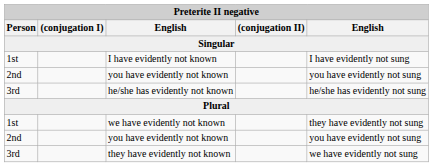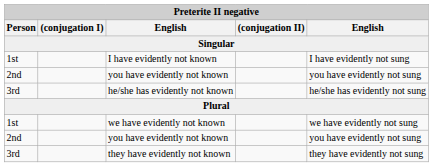 <table class="wikitable">
 <tr>
 <th colspan="5" style="background:#cfcfcf;">Preterite II negative</th>
 </tr>
 <tr style="background:#dfdfdf;" |>
 <th>Person</th>
 <th> (conjugation I)</th>
 <th>English</th>
 <th> (conjugation II)</th>
 <th>English</th>
 </tr>
 <tr>
 <th colspan="5" style="background:#efefef">Singular</th>
 </tr>
 <tr>
 <td>1st</td>
 <td></td>
 <td>I have evidently not known</td>
 <td></td>
 <td>I have evidently not sung</td>
 </tr>
 <tr>
 <td>2nd</td>
 <td></td>
 <td>you have evidently not known</td>
 <td></td>
 <td>you have evidently not sung</td>
 </tr>
 <tr>
 <td>3rd</td>
 <td></td>
 <td>he/she has evidently not known</td>
 <td></td>
 <td>he/she has evidently not sung</td>
 </tr>
 <tr>
 <th colspan="5" style="background:#efefef">Plural</th>
 </tr>
 <tr>
 <td>1st</td>
 <td></td>
 <td>we have evidently not known</td>
 <td></td>
-<td>they have evidently not sung</td>
+<td>we have evidently not sung</td>
 </tr>
 <tr>
 <td>2nd</td>
 <td></td>
 <td>you have evidently not known</td>
 <td></td>
 <td>you have evidently not sung</td>
 </tr>
 <tr>
 <td>3rd</td>
 <td></td>
 <td>they have evidently not known</td>
 <td></td>
-<td>we have evidently not sung</td>
+<td>they have evidently not sung</td>
 </tr>
 </table>
